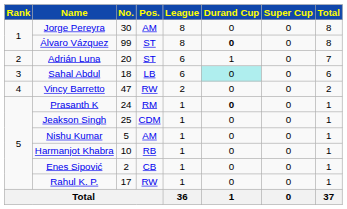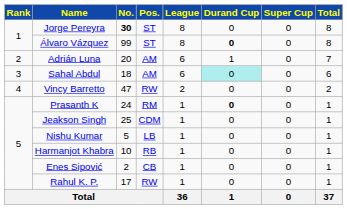 <table class="wikitable sortable" style="font-size: 95%; text-align: center;">
 <tr>
 <th style="background:#1047AB; color:#FFFF00; text-align:center;">Rank</th>
 <th style="background:#1047AB; color:#FFFF00; text-align:center;">Name</th>
 <th style="background:#1047AB; color:#FFFF00; text-align:center;">No.</th>
 <th style="background:#1047AB; color:#FFFF00; text-align:center;">Pos.</th>
 <th style="background:#1047AB; color:#FFFF00; text-align:center;">League</th>
 <th style="background:#1047AB; color:#FFFF00; text-align:center;">Durand Cup</th>
 <th style="background:#1047AB; color:#FFFF00; text-align:center;">Super Cup</th>
 <th style="background:#1047AB; color:#FFFF00; text-align:center;">Total</th>
 </tr>
 <tr>
 <td rowspan="2">1</td>
 <td> <a href='#'>Jorge Pereyra</a></td>
-<td>30</td>
-<td><a href='#'>AM</a></td>
+<td><strong>30</strong></td>
+<td><a href='#'>ST</a></td>
 <td>8</td>
 <td>0</td>
 <td>0</td>
 <td>8</td>
 </tr>
 <tr>
 <td> <a href='#'>Álvaro Vázquez</a></td>
 <td>99</td>
 <td><a href='#'>ST</a></td>
 <td>8</td>
 <td><strong>0</strong></td>
 <td>0</td>
 <td>8</td>
 </tr>
 <tr>
 <td>2</td>
 <td> <a href='#'>Adrián Luna</a></td>
 <td>20</td>
-<td><a href='#'>ST</a></td>
+<td><a href='#'>AM</a></td>
 <td>6</td>
 <td>1</td>
 <td>0</td>
 <td>7</td>
 </tr>
 <tr>
 <td>3</td>
 <td> <a href='#'>Sahal Abdul</a></td>
 <td>18</td>
-<td><a href='#'>LB</a></td>
+<td><a href='#'>AM</a></td>
 <td>6</td>
 <td style="background: paleturquoise;">0</td>
 <td>0</td>
 <td>6</td>
 </tr>
 <tr>
 <td>4</td>
 <td> <a href='#'>Vincy Barretto</a></td>
 <td>47</td>
 <td><a href='#'>RW</a></td>
 <td>2</td>
 <td>0</td>
 <td>0</td>
 <td>2</td>
 </tr>
 <tr>
 <td rowspan="6">5</td>
 <td> <a href='#'>Prasanth K</a></td>
 <td>24</td>
 <td><a href='#'>RM</a></td>
 <td>1</td>
 <td><strong>0</strong></td>
 <td>0</td>
 <td>1</td>
 </tr>
 <tr>
 <td> <a href='#'>Jeakson Singh</a></td>
 <td>25</td>
 <td><a href='#'>CDM</a></td>
 <td>1</td>
 <td>0</td>
 <td>0</td>
 <td>1</td>
 </tr>
 <tr>
 <td> <a href='#'>Nishu Kumar</a></td>
 <td>5</td>
-<td><a href='#'>AM</a></td>
+<td><a href='#'>LB</a></td>
 <td>1</td>
 <td>0</td>
 <td>0</td>
 <td>1</td>
 </tr>
 <tr>
 <td> <a href='#'>Harmanjot Khabra</a></td>
 <td>10</td>
 <td><a href='#'>RB</a></td>
 <td>1</td>
 <td>0</td>
 <td>0</td>
 <td>1</td>
 </tr>
 <tr>
 <td> <a href='#'>Enes Sipović</a></td>
 <td>2</td>
 <td><a href='#'>CB</a></td>
 <td>1</td>
 <td>0</td>
 <td>0</td>
 <td>1</td>
 </tr>
 <tr>
 <td> <a href='#'>Rahul K. P.</a></td>
 <td>17</td>
 <td><a href='#'>RW</a></td>
 <td>1</td>
 <td>0</td>
 <td>0</td>
 <td>1</td>
 </tr>
 <tr>
 <th colspan="4">Total</th>
 <th>36</th>
 <th>1</th>
 <th>0</th>
 <th>37</th>
 </tr>
 </table>
